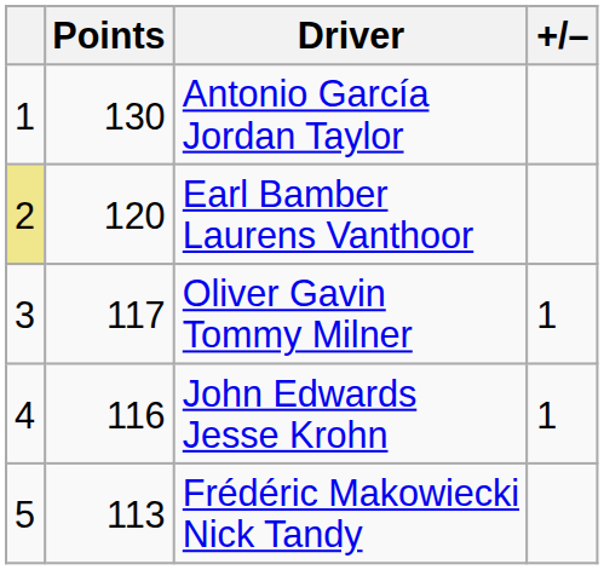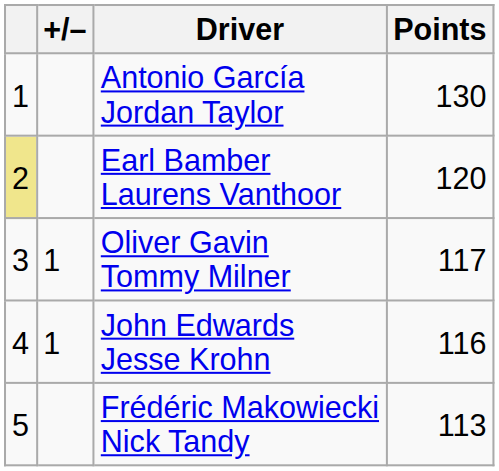 <table class="wikitable" style="font-size: 95%;">
 <tr>
 <th scope="col"></th>
+<th scope="col">+/–</th>
+<th scope="col">Driver</th>
 <th scope="col">Points</th>
-<th scope="col">Driver</th>
-<th scope="col">+/–</th>
 </tr>
 <tr>
 <td align=center>1</td>
+<td align="left"></td>
+<td> <a href='#'>Antonio García</a><br> <a href='#'>Jordan Taylor</a></td>
 <td align=right>130</td>
-<td> <a href='#'>Antonio García</a><br> <a href='#'>Jordan Taylor</a></td>
-<td align="left"></td>
 </tr>
 <tr>
 <td align=center style="background: khaki;">2</td>
+<td align="left"></td>
+<td> <a href='#'>Earl Bamber</a><br> <a href='#'>Laurens Vanthoor</a></td>
 <td align=right>120</td>
-<td> <a href='#'>Earl Bamber</a><br> <a href='#'>Laurens Vanthoor</a></td>
-<td align="left"></td>
 </tr>
 <tr>
 <td align=center>3</td>
+<td align="left"> 1</td>
+<td> <a href='#'>Oliver Gavin</a><br> <a href='#'>Tommy Milner</a></td>
 <td align=right>117</td>
-<td> <a href='#'>Oliver Gavin</a><br> <a href='#'>Tommy Milner</a></td>
-<td align="left"> 1</td>
 </tr>
 <tr>
 <td align=center>4</td>
+<td align="left"> 1</td>
+<td> <a href='#'>John Edwards</a><br> <a href='#'>Jesse Krohn</a></td>
 <td align=right>116</td>
-<td> <a href='#'>John Edwards</a><br> <a href='#'>Jesse Krohn</a></td>
-<td align="left"> 1</td>
 </tr>
 <tr>
 <td align=center>5</td>
+<td align="left"></td>
+<td> <a href='#'>Frédéric Makowiecki</a><br> <a href='#'>Nick Tandy</a></td>
 <td align=right>113</td>
-<td> <a href='#'>Frédéric Makowiecki</a><br> <a href='#'>Nick Tandy</a></td>
-<td align="left"></td>
 </tr>
 </table>
